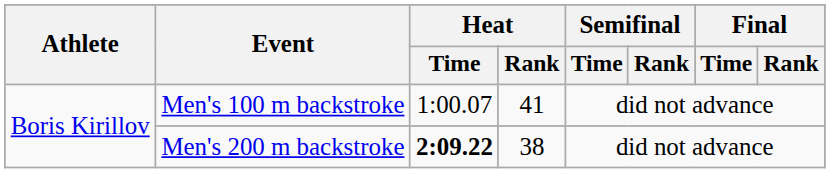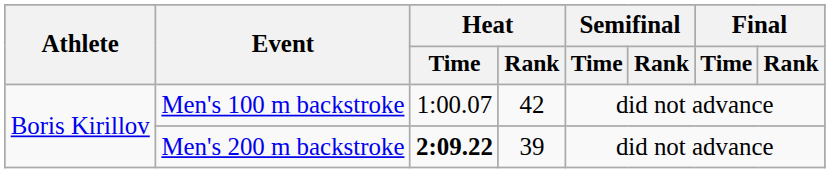 <table class=wikitable style="font-size:90%">
 <tr>
 <th rowspan="2">Athlete</th>
 <th rowspan="2">Event</th>
 <th colspan="2">Heat</th>
 <th colspan="2">Semifinal</th>
 <th colspan="2">Final</th>
 </tr>
 <tr style="font-size:95%">
 <th>Time</th>
 <th>Rank</th>
 <th>Time</th>
 <th>Rank</th>
 <th>Time</th>
 <th>Rank</th>
 </tr>
 <tr align=center>
 <td align=left rowspan=2><a href='#'>Boris Kirillov</a></td>
 <td align=left><a href='#'>Men's 100 m backstroke</a></td>
 <td>1:00.07</td>
-<td>41</td>
+<td>42</td>
 <td colspan=4>did not advance</td>
 </tr>
 <tr align=center>
 <td align=left><a href='#'>Men's 200 m backstroke</a></td>
 <td><strong>2:09.22</strong></td>
-<td>38</td>
+<td>39</td>
 <td colspan=4>did not advance</td>
 </tr>
 </table>
